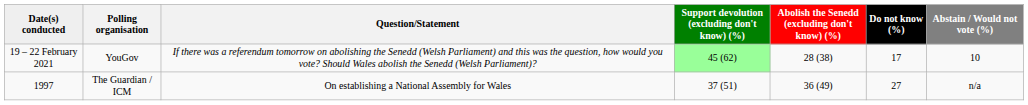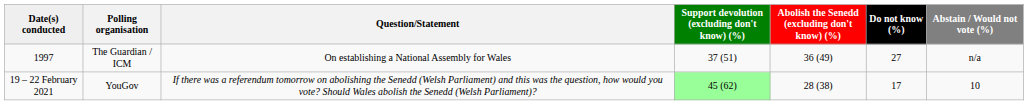 <table class="wikitable" style="text-align:center;font-size:95%;">
 <tr>
 <th style="background:#efefef;">Date(s) conducted</th>
 <th>Polling organisation</th>
 <th>Question/Statement</th>
 <th style="background:green; color:white;">Support devolution<br>(excluding don't know) (%)</th>
 <th style="background:red; color:white;">Abolish the Senedd<br>(excluding don't know) (%)</th>
 <th style="background:black; color:white;">Do not know (%)</th>
 <th style="background:grey; color:white;">Abstain / Would not vote (%)</th>
 </tr>
 <tr>
+<td>1997</td>
+<td>The Guardian / ICM</td>
+<td>On establishing a National Assembly for Wales</td>
+<td>37 (51)</td>
+<td>36 (49)</td>
+<td>27</td>
+<td>n/a</td>
+</tr>
+<tr>
 <td>19 – 22 February 2021</td>
 <td>YouGov</td>
 <td><em>If there was a referendum tomorrow on abolishing the Senedd (Welsh Parliament) and this was the question, how would you vote? Should Wales abolish the Senedd (Welsh Parliament)?</em></td>
 <td style="background: rgb(153, 255, 153);">45 (62)</td>
 <td>28 (38)</td>
 <td>17</td>
 <td>10</td>
 </tr>
-<tr>
-<td>1997</td>
-<td>The Guardian / ICM</td>
-<td>On establishing a National Assembly for Wales</td>
-<td>37 (51)</td>
-<td>36 (49)</td>
-<td>27</td>
-<td>n/a</td>
-</tr>
 </table>
